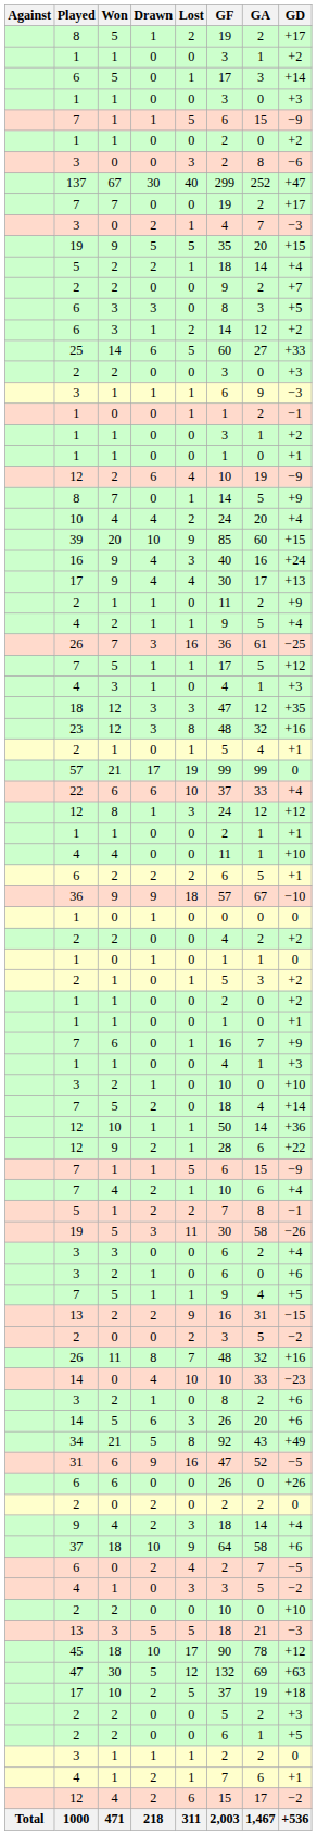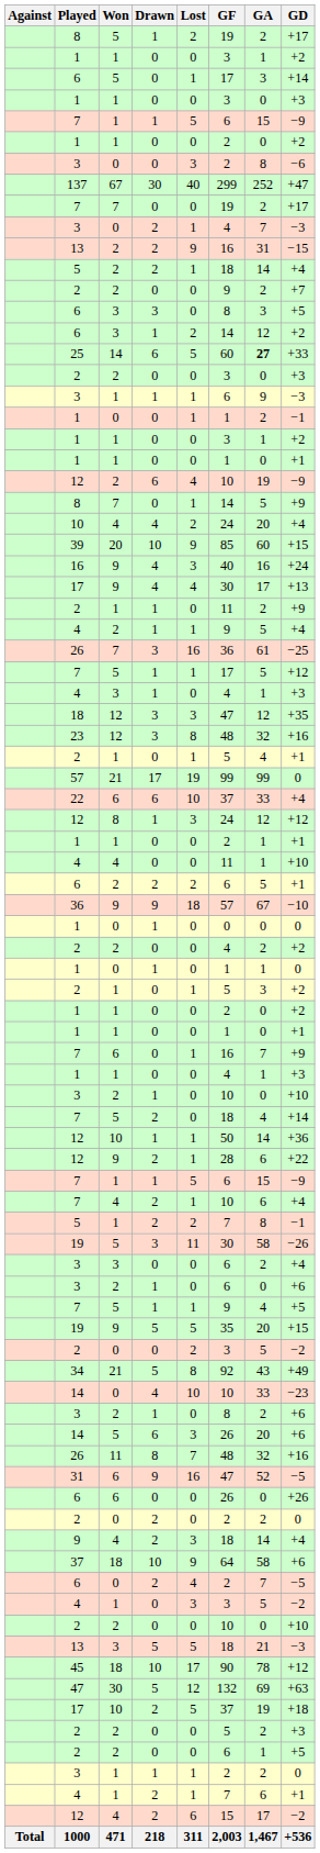 <table class="wikitable sortable collapsible collapsed" style="text-align: center; font-size: 100%;">
 <tr>
 <th>Against</th>
 <th>Played</th>
 <th>Won</th>
 <th>Drawn</th>
 <th>Lost</th>
 <th>GF</th>
 <th>GA</th>
 <th>GD</th>
 </tr>
 <tr bgcolor="#CCFFCC">
 <td style="text-align:left;"></td>
 <td>8</td>
 <td>5</td>
 <td>1</td>
 <td>2</td>
 <td>19</td>
 <td>2</td>
 <td>+17</td>
 </tr>
 <tr bgcolor="#CCFFCC">
 <td style="text-align:left;"></td>
 <td>1</td>
 <td>1</td>
 <td>0</td>
 <td>0</td>
 <td>3</td>
 <td>1</td>
 <td>+2</td>
 </tr>
 <tr bgcolor="#CCFFCC">
 <td style="text-align:left;"></td>
 <td>6</td>
 <td>5</td>
 <td>0</td>
 <td>1</td>
 <td>17</td>
 <td>3</td>
 <td>+14</td>
 </tr>
 <tr bgcolor="#CCFFCC">
 <td style="text-align:left;"></td>
 <td>1</td>
 <td>1</td>
 <td>0</td>
 <td>0</td>
 <td>3</td>
 <td>0</td>
 <td>+3</td>
 </tr>
 <tr bgcolor="#FFDACC">
 <td style="text-align:left;"></td>
 <td>7</td>
 <td>1</td>
 <td>1</td>
 <td>5</td>
 <td>6</td>
 <td>15</td>
 <td>−9</td>
 </tr>
 <tr bgcolor="#CCFFCC">
 <td style="text-align:left;"></td>
 <td>1</td>
 <td>1</td>
 <td>0</td>
 <td>0</td>
 <td>2</td>
 <td>0</td>
 <td>+2</td>
 </tr>
 <tr bgcolor="#FFDACC">
 <td style="text-align:left;"></td>
 <td>3</td>
 <td>0</td>
 <td>0</td>
 <td>3</td>
 <td>2</td>
 <td>8</td>
 <td>−6</td>
 </tr>
 <tr bgcolor="#CCFFCC">
 <td style="text-align:left;"></td>
 <td>137</td>
 <td>67</td>
 <td>30</td>
 <td>40</td>
 <td>299</td>
 <td>252</td>
 <td>+47</td>
 </tr>
 <tr bgcolor="#CCFFCC">
 <td style="text-align:left;"></td>
 <td>7</td>
 <td>7</td>
 <td>0</td>
 <td>0</td>
 <td>19</td>
 <td>2</td>
 <td>+17</td>
 </tr>
 <tr bgcolor="#FFDACC">
 <td style="text-align:left;"></td>
 <td>3</td>
 <td>0</td>
 <td>2</td>
 <td>1</td>
 <td>4</td>
 <td>7</td>
 <td>−3</td>
 </tr>
-<tr bgcolor="#CCFFCC">
+<tr bgcolor="#FFDACC">
 <td style="text-align:left;"></td>
-<td>19</td>
+<td>13</td>
+<td>2</td>
+<td>2</td>
 <td>9</td>
-<td>5</td>
-<td>5</td>
-<td>35</td>
-<td>20</td>
-<td>+15</td>
+<td>16</td>
+<td>31</td>
+<td>−15</td>
 </tr>
 <tr bgcolor="CCFFCC">
 <td style="text-align:left;"></td>
 <td>5</td>
 <td>2</td>
 <td>2</td>
 <td>1</td>
 <td>18</td>
 <td>14</td>
 <td>+4</td>
 </tr>
 <tr bgcolor="#CCFFCC">
 <td style="text-align:left;"></td>
 <td>2</td>
 <td>2</td>
 <td>0</td>
 <td>0</td>
 <td>9</td>
 <td>2</td>
 <td>+7</td>
 </tr>
 <tr bgcolor="#CCFFCC">
 <td style="text-align:left;"></td>
 <td>6</td>
 <td>3</td>
 <td>3</td>
 <td>0</td>
 <td>8</td>
 <td>3</td>
 <td>+5</td>
 </tr>
 <tr bgcolor="#CCFFCC">
 <td style="text-align:left;"></td>
 <td>6</td>
 <td>3</td>
 <td>1</td>
 <td>2</td>
 <td>14</td>
 <td>12</td>
 <td>+2</td>
 </tr>
 <tr bgcolor="#CCFFCC">
 <td style="text-align:left;"></td>
 <td>25</td>
 <td>14</td>
 <td>6</td>
 <td>5</td>
 <td>60</td>
-<td>27</td>
+<td><strong>27</strong></td>
 <td>+33</td>
 </tr>
 <tr bgcolor="#CCFFCC">
 <td style="text-align:left;"></td>
 <td>2</td>
 <td>2</td>
 <td>0</td>
 <td>0</td>
 <td>3</td>
 <td>0</td>
 <td>+3</td>
 </tr>
 <tr bgcolor="#FFFFCC">
 <td style="text-align:left;"></td>
 <td>3</td>
 <td>1</td>
 <td>1</td>
 <td>1</td>
 <td>6</td>
 <td>9</td>
 <td>−3</td>
 </tr>
 <tr bgcolor="#FFDACC">
 <td style="text-align:left;"></td>
 <td>1</td>
 <td>0</td>
 <td>0</td>
 <td>1</td>
 <td>1</td>
 <td>2</td>
 <td>−1</td>
 </tr>
 <tr bgcolor="#CCFFCC">
 <td style="text-align:left;"></td>
 <td>1</td>
 <td>1</td>
 <td>0</td>
 <td>0</td>
 <td>3</td>
 <td>1</td>
 <td>+2</td>
 </tr>
 <tr bgcolor="#CCFFCC">
 <td style="text-align:left;"></td>
 <td>1</td>
 <td>1</td>
 <td>0</td>
 <td>0</td>
 <td>1</td>
 <td>0</td>
 <td>+1</td>
 </tr>
 <tr bgcolor="#FFDACC">
 <td style="text-align:left;"></td>
 <td>12</td>
 <td>2</td>
 <td>6</td>
 <td>4</td>
 <td>10</td>
 <td>19</td>
 <td>−9</td>
 </tr>
 <tr bgcolor="#CCFFCC">
 <td style="text-align:left;"></td>
 <td>8</td>
 <td>7</td>
 <td>0</td>
 <td>1</td>
 <td>14</td>
 <td>5</td>
 <td>+9</td>
 </tr>
 <tr bgcolor="#CCFFCC">
 <td style="text-align:left;"></td>
 <td>10</td>
 <td>4</td>
 <td>4</td>
 <td>2</td>
 <td>24</td>
 <td>20</td>
 <td>+4</td>
 </tr>
 <tr bgcolor="#CCFFCC">
 <td style="text-align:left;"></td>
 <td>39</td>
 <td>20</td>
 <td>10</td>
 <td>9</td>
 <td>85</td>
 <td>60</td>
 <td>+15</td>
 </tr>
 <tr bgcolor="#CCFFCC">
 <td style="text-align:left;"></td>
 <td>16</td>
 <td>9</td>
 <td>4</td>
 <td>3</td>
 <td>40</td>
 <td>16</td>
 <td>+24</td>
 </tr>
 <tr bgcolor="#CCFFCC">
 <td style="text-align:left;"></td>
 <td>17</td>
 <td>9</td>
 <td>4</td>
 <td>4</td>
 <td>30</td>
 <td>17</td>
 <td>+13</td>
 </tr>
 <tr bgcolor="#CCFFCC">
 <td style="text-align:left;"></td>
 <td>2</td>
 <td>1</td>
 <td>1</td>
 <td>0</td>
 <td>11</td>
 <td>2</td>
 <td>+9</td>
 </tr>
 <tr bgcolor="#CCFFCC">
 <td style="text-align:left;"></td>
 <td>4</td>
 <td>2</td>
 <td>1</td>
 <td>1</td>
 <td>9</td>
 <td>5</td>
 <td>+4</td>
 </tr>
 <tr bgcolor="#FFDACC">
 <td style="text-align:left;"></td>
 <td>26</td>
 <td>7</td>
 <td>3</td>
 <td>16</td>
 <td>36</td>
 <td>61</td>
 <td>−25</td>
 </tr>
 <tr bgcolor="#CCFFCC">
 <td style="text-align:left;"></td>
 <td>7</td>
 <td>5</td>
 <td>1</td>
 <td>1</td>
 <td>17</td>
 <td>5</td>
 <td>+12</td>
 </tr>
 <tr bgcolor="#CCFFCC">
 <td style="text-align:left;"></td>
 <td>4</td>
 <td>3</td>
 <td>1</td>
 <td>0</td>
 <td>4</td>
 <td>1</td>
 <td>+3</td>
 </tr>
 <tr bgcolor="#CCFFCC">
 <td style="text-align:left;"></td>
 <td>18</td>
 <td>12</td>
 <td>3</td>
 <td>3</td>
 <td>47</td>
 <td>12</td>
 <td>+35</td>
 </tr>
 <tr bgcolor="#CCFFCC">
 <td style="text-align:left;"></td>
 <td>23</td>
 <td>12</td>
 <td>3</td>
 <td>8</td>
 <td>48</td>
 <td>32</td>
 <td>+16</td>
 </tr>
 <tr bgcolor="#FFFFCC">
 <td style="text-align:left;"></td>
 <td>2</td>
 <td>1</td>
 <td>0</td>
 <td>1</td>
 <td>5</td>
 <td>4</td>
 <td>+1</td>
 </tr>
 <tr bgcolor="#CCFFCC">
 <td style="text-align:left;"> </td>
 <td>57</td>
 <td>21</td>
 <td>17</td>
 <td>19</td>
 <td>99</td>
 <td>99</td>
 <td>0</td>
 </tr>
 <tr bgcolor="#FFDACC">
 <td style="text-align:left;"></td>
 <td>22</td>
 <td>6</td>
 <td>6</td>
 <td>10</td>
 <td>37</td>
 <td>33</td>
 <td>+4</td>
 </tr>
 <tr bgcolor="#CCFFCC">
 <td style="text-align:left;"></td>
 <td>12</td>
 <td>8</td>
 <td>1</td>
 <td>3</td>
 <td>24</td>
 <td>12</td>
 <td>+12</td>
 </tr>
 <tr bgcolor="#CCFFCC">
 <td style="text-align:left;"></td>
 <td>1</td>
 <td>1</td>
 <td>0</td>
 <td>0</td>
 <td>2</td>
 <td>1</td>
 <td>+1</td>
 </tr>
 <tr bgcolor="#CCFFCC">
 <td style="text-align:left;"></td>
 <td>4</td>
 <td>4</td>
 <td>0</td>
 <td>0</td>
 <td>11</td>
 <td>1</td>
 <td>+10</td>
 </tr>
 <tr bgcolor="#FFFFCC">
 <td style="text-align:left;"></td>
 <td>6</td>
 <td>2</td>
 <td>2</td>
 <td>2</td>
 <td>6</td>
 <td>5</td>
 <td>+1</td>
 </tr>
 <tr bgcolor="#FFDACC">
 <td style="text-align:left;"></td>
 <td>36</td>
 <td>9</td>
 <td>9</td>
 <td>18</td>
 <td>57</td>
 <td>67</td>
 <td>−10</td>
 </tr>
 <tr bgcolor="#FFFFCC">
 <td style="text-align:left;"></td>
 <td>1</td>
 <td>0</td>
 <td>1</td>
 <td>0</td>
 <td>0</td>
 <td>0</td>
 <td>0</td>
 </tr>
 <tr bgcolor="#CCFFCC">
 <td style="text-align:left;"></td>
 <td>2</td>
 <td>2</td>
 <td>0</td>
 <td>0</td>
 <td>4</td>
 <td>2</td>
 <td>+2</td>
 </tr>
 <tr bgcolor="#FFFFCC">
 <td style="text-align:left;"></td>
 <td>1</td>
 <td>0</td>
 <td>1</td>
 <td>0</td>
 <td>1</td>
 <td>1</td>
 <td>0</td>
 </tr>
 <tr bgcolor="#FFFFCC">
 <td style="text-align:left;"></td>
 <td>2</td>
 <td>1</td>
 <td>0</td>
 <td>1</td>
 <td>5</td>
 <td>3</td>
 <td>+2</td>
 </tr>
 <tr bgcolor="#CCFFCC">
 <td style="text-align:left;"></td>
 <td>1</td>
 <td>1</td>
 <td>0</td>
 <td>0</td>
 <td>2</td>
 <td>0</td>
 <td>+2</td>
 </tr>
 <tr bgcolor="#CCFFCC">
 <td style="text-align:left;"></td>
 <td>1</td>
 <td>1</td>
 <td>0</td>
 <td>0</td>
 <td>1</td>
 <td>0</td>
 <td>+1</td>
 </tr>
 <tr bgcolor="#CCFFCC">
 <td style="text-align:left;"></td>
 <td>7</td>
 <td>6</td>
 <td>0</td>
 <td>1</td>
 <td>16</td>
 <td>7</td>
 <td>+9</td>
 </tr>
 <tr bgcolor="#CCFFCC">
 <td style="text-align:left;"></td>
 <td>1</td>
 <td>1</td>
 <td>0</td>
 <td>0</td>
 <td>4</td>
 <td>1</td>
 <td>+3</td>
 </tr>
 <tr bgcolor="#CCFFCC">
 <td style="text-align:left;"></td>
 <td>3</td>
 <td>2</td>
 <td>1</td>
 <td>0</td>
 <td>10</td>
 <td>0</td>
 <td>+10</td>
 </tr>
 <tr bgcolor="#CCFFCC">
 <td style="text-align:left;"></td>
 <td>7</td>
 <td>5</td>
 <td>2</td>
 <td>0</td>
 <td>18</td>
 <td>4</td>
 <td>+14</td>
 </tr>
 <tr bgcolor="#CCFFCC">
 <td style="text-align:left;"></td>
 <td>12</td>
 <td>10</td>
 <td>1</td>
 <td>1</td>
 <td>50</td>
 <td>14</td>
 <td>+36</td>
 </tr>
 <tr bgcolor="#CCFFCC">
 <td style="text-align:left;"></td>
 <td>12</td>
 <td>9</td>
 <td>2</td>
 <td>1</td>
 <td>28</td>
 <td>6</td>
 <td>+22</td>
 </tr>
 <tr bgcolor="#FFDACC">
 <td style="text-align:left;"></td>
 <td>7</td>
 <td>1</td>
 <td>1</td>
 <td>5</td>
 <td>6</td>
 <td>15</td>
 <td>−9</td>
 </tr>
 <tr bgcolor="#CCFFCC">
 <td style="text-align:left;"></td>
 <td>7</td>
 <td>4</td>
 <td>2</td>
 <td>1</td>
 <td>10</td>
 <td>6</td>
 <td>+4</td>
 </tr>
 <tr bgcolor="#FFDACC">
 <td style="text-align:left;"></td>
 <td>5</td>
 <td>1</td>
 <td>2</td>
 <td>2</td>
 <td>7</td>
 <td>8</td>
 <td>−1</td>
 </tr>
 <tr bgcolor="#FFDACC">
 <td style="text-align:left;"></td>
 <td>19</td>
 <td>5</td>
 <td>3</td>
 <td>11</td>
 <td>30</td>
 <td>58</td>
 <td>−26</td>
 </tr>
 <tr bgcolor="#CCFFCC">
 <td style="text-align:left;"></td>
 <td>3</td>
 <td>3</td>
 <td>0</td>
 <td>0</td>
 <td>6</td>
 <td>2</td>
 <td>+4</td>
 </tr>
 <tr bgcolor="#CCFFCC">
 <td style="text-align:left;"></td>
 <td>3</td>
 <td>2</td>
 <td>1</td>
 <td>0</td>
 <td>6</td>
 <td>0</td>
 <td>+6</td>
 </tr>
 <tr bgcolor="#CCFFCC">
 <td style="text-align:left;"></td>
 <td>7</td>
 <td>5</td>
 <td>1</td>
 <td>1</td>
 <td>9</td>
 <td>4</td>
 <td>+5</td>
 </tr>
-<tr bgcolor="#FFDACC">
+<tr bgcolor="#CCFFCC">
 <td style="text-align:left;"></td>
-<td>13</td>
-<td>2</td>
-<td>2</td>
+<td>19</td>
 <td>9</td>
-<td>16</td>
-<td>31</td>
-<td>−15</td>
+<td>5</td>
+<td>5</td>
+<td>35</td>
+<td>20</td>
+<td>+15</td>
 </tr>
 <tr bgcolor="#FFDACC">
 <td style="text-align:left;"></td>
 <td>2</td>
 <td>0</td>
 <td>0</td>
 <td>2</td>
 <td>3</td>
 <td>5</td>
 <td>−2</td>
 </tr>
 <tr bgcolor="#CCFFCC">
 <td style="text-align:left;"></td>
-<td>26</td>
-<td>11</td>
+<td>34</td>
+<td>21</td>
+<td>5</td>
 <td>8</td>
-<td>7</td>
-<td>48</td>
-<td>32</td>
-<td>+16</td>
+<td>92</td>
+<td>43</td>
+<td>+49</td>
 </tr>
 <tr bgcolor="#FFDACC">
 <td style="text-align:left;"></td>
 <td>14</td>
 <td>0</td>
 <td>4</td>
 <td>10</td>
 <td>10</td>
 <td>33</td>
 <td>−23</td>
 </tr>
 <tr bgcolor="#CCFFCC">
 <td style="text-align:left;"></td>
 <td>3</td>
 <td>2</td>
 <td>1</td>
 <td>0</td>
 <td>8</td>
 <td>2</td>
 <td>+6</td>
 </tr>
 <tr bgcolor="#CCFFCC">
 <td style="text-align:left;"></td>
 <td>14</td>
 <td>5</td>
 <td>6</td>
 <td>3</td>
 <td>26</td>
 <td>20</td>
 <td>+6</td>
 </tr>
 <tr bgcolor="#CCFFCC">
 <td style="text-align:left;"></td>
-<td>34</td>
-<td>21</td>
-<td>5</td>
+<td>26</td>
+<td>11</td>
 <td>8</td>
-<td>92</td>
-<td>43</td>
-<td>+49</td>
+<td>7</td>
+<td>48</td>
+<td>32</td>
+<td>+16</td>
 </tr>
 <tr bgcolor="#FFDACC">
 <td style="text-align:left;"> </td>
 <td>31</td>
 <td>6</td>
 <td>9</td>
 <td>16</td>
 <td>47</td>
 <td>52</td>
 <td>−5</td>
 </tr>
 <tr bgcolor="#CCFFCC">
 <td style="text-align:left;"></td>
 <td>6</td>
 <td>6</td>
 <td>0</td>
 <td>0</td>
 <td>26</td>
 <td>0</td>
 <td>+26</td>
 </tr>
 <tr bgcolor="#FFFFCC">
 <td style="text-align:left;"></td>
 <td>2</td>
 <td>0</td>
 <td>2</td>
 <td>0</td>
 <td>2</td>
 <td>2</td>
 <td>0</td>
 </tr>
 <tr bgcolor="#CCFFCC">
 <td style="text-align:left;"></td>
 <td>9</td>
 <td>4</td>
 <td>2</td>
 <td>3</td>
 <td>18</td>
 <td>14</td>
 <td>+4</td>
 </tr>
 <tr bgcolor="#CCFFCC">
 <td style="text-align:left;"> </td>
 <td>37</td>
 <td>18</td>
 <td>10</td>
 <td>9</td>
 <td>64</td>
 <td>58</td>
 <td>+6</td>
 </tr>
 <tr bgcolor="#FFDACC">
 <td style="text-align:left;"></td>
 <td>6</td>
 <td>0</td>
 <td>2</td>
 <td>4</td>
 <td>2</td>
 <td>7</td>
 <td>−5</td>
 </tr>
 <tr bgcolor="#FFDACC">
 <td style="text-align:left;"></td>
 <td>4</td>
 <td>1</td>
 <td>0</td>
 <td>3</td>
 <td>3</td>
 <td>5</td>
 <td>−2</td>
 </tr>
 <tr bgcolor="#CCFFCC">
 <td style="text-align:left;"></td>
 <td>2</td>
 <td>2</td>
 <td>0</td>
 <td>0</td>
 <td>10</td>
 <td>0</td>
 <td>+10</td>
 </tr>
 <tr bgcolor="#FFDACC">
 <td style="text-align:left;"></td>
 <td>13</td>
 <td>3</td>
 <td>5</td>
 <td>5</td>
 <td>18</td>
 <td>21</td>
 <td>−3</td>
 </tr>
 <tr bgcolor="#CCFFCC">
 <td style="text-align:left;"></td>
 <td>45</td>
 <td>18</td>
 <td>10</td>
 <td>17</td>
 <td>90</td>
 <td>78</td>
 <td>+12</td>
 </tr>
 <tr bgcolor="#CCFFCC">
 <td style="text-align:left;"></td>
 <td>47</td>
 <td>30</td>
 <td>5</td>
 <td>12</td>
 <td>132</td>
 <td>69</td>
 <td>+63</td>
 </tr>
 <tr bgcolor="#CCFFCC">
 <td style="text-align:left;"></td>
 <td>17</td>
 <td>10</td>
 <td>2</td>
 <td>5</td>
 <td>37</td>
 <td>19</td>
 <td>+18</td>
 </tr>
 <tr bgcolor="#CCFFCC">
 <td style="text-align:left;"></td>
 <td>2</td>
 <td>2</td>
 <td>0</td>
 <td>0</td>
 <td>5</td>
 <td>2</td>
 <td>+3</td>
 </tr>
 <tr bgcolor="#CCFFCC">
 <td style="text-align:left;"></td>
 <td>2</td>
 <td>2</td>
 <td>0</td>
 <td>0</td>
 <td>6</td>
 <td>1</td>
 <td>+5</td>
 </tr>
 <tr bgcolor="#FFFFCC">
 <td style="text-align:left;"></td>
 <td>3</td>
 <td>1</td>
 <td>1</td>
 <td>1</td>
 <td>2</td>
 <td>2</td>
 <td>0</td>
 </tr>
 <tr bgcolor="#FFFFCC">
 <td style="text-align:left;"></td>
 <td>4</td>
 <td>1</td>
 <td>2</td>
 <td>1</td>
 <td>7</td>
 <td>6</td>
 <td>+1</td>
 </tr>
 <tr bgcolor="#FFDACC">
 <td style="text-align:left;"></td>
 <td>12</td>
 <td>4</td>
 <td>2</td>
 <td>6</td>
 <td>15</td>
 <td>17</td>
 <td>−2</td>
 </tr>
 <tr>
 <th>Total</th>
 <th>1000</th>
 <th>471</th>
 <th>218</th>
 <th>311</th>
 <th>2,003</th>
 <th>1,467</th>
 <th>+536</th>
 </tr>
 </table>
